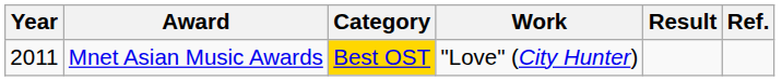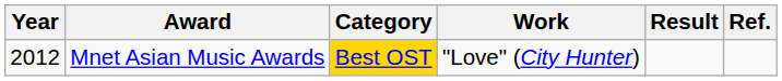 <table class="wikitable plainrowheaders" style="text-align:center;">
 <tr>
 <th>Year</th>
 <th>Award</th>
 <th>Category</th>
 <th>Work</th>
 <th>Result</th>
 <th>Ref.</th>
 </tr>
 <tr>
-<td>2011</td>
+<td>2012</td>
 <td><a href='#'>Mnet Asian Music Awards</a></td>
 <td style="background: gold;"><a href='#'>Best OST</a></td>
 <td align="center">"Love" (<em><a href='#'>City Hunter</a></em>)</td>
 <td></td>
 <td></td>
 </tr>
 </table>
